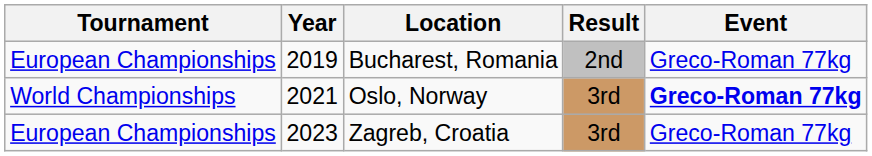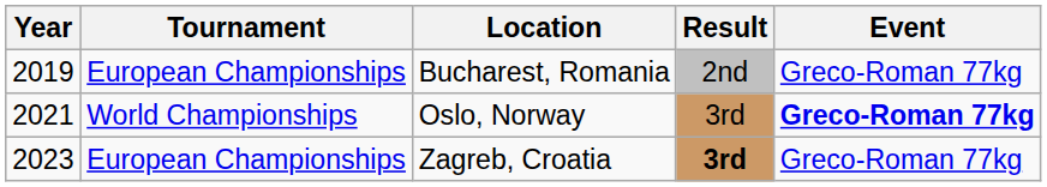 <table class="wikitable" style="font-size:95%;">
 <tr>
+<th>Year</th>
 <th>Tournament</th>
-<th>Year</th>
 <th>Location</th>
 <th>Result</th>
 <th>Event</th>
 </tr>
 <tr>
+<td>2019</td>
 <td><a href='#'>European Championships</a></td>
-<td>2019</td>
 <td>Bucharest, Romania</td>
 <td align="center" bgcolor="silver">2nd</td>
 <td><a href='#'>Greco-Roman 77kg</a></td>
 </tr>
 <tr>
+<td>2021</td>
 <td><a href='#'>World Championships</a></td>
-<td>2021</td>
 <td>Oslo, Norway</td>
 <td align="center" bgcolor="cc9966">3rd</td>
 <td><strong><a href='#'>Greco-Roman 77kg</a></strong></td>
 </tr>
 <tr>
+<td>2023</td>
 <td><a href='#'>European Championships</a></td>
-<td>2023</td>
 <td>Zagreb, Croatia</td>
-<td align="center" bgcolor="cc9966">3rd</td>
+<td align="center" bgcolor="cc9966"><strong>3rd</strong></td>
 <td><a href='#'>Greco-Roman 77kg</a></td>
 </tr>
 </table>
